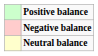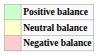 <table class="wikitable" style="font-size: 95%; border: gray solid 1px; border-collapse: collapse;text-align:center style="float:right; width:23%">
 <tr>
 <td style="background: #CCFFCC;" width="20"></td>
 <td align="left"><strong>Positive balance</strong> </td>
 </tr>
 <tr>
+<td style="background: #FFFFCC;" width="20"></td>
+<td align="left"><strong>Neutral balance</strong> </td>
+</tr>
+<tr>
 <td style="background: #FFCCCC;" width="20"></td>
 <td align="left"><strong>Negative balance</strong> </td>
 </tr>
-<tr>
-<td style="background: #FFFFCC;" width="20"></td>
-<td align="left"><strong>Neutral balance</strong> </td>
-</tr>
 </table>
